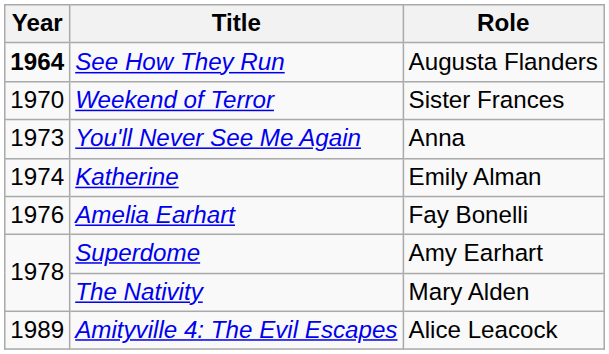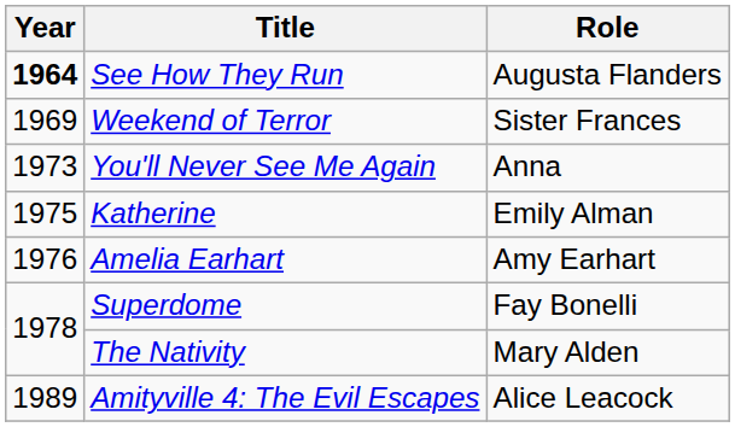 <table class="wikitable sortable">
 <tr>
 <th>Year</th>
 <th>Title</th>
 <th>Role</th>
 </tr>
 <tr>
 <td><strong>1964</strong></td>
 <td><em><a href='#'>See How They Run</a></em></td>
 <td>Augusta Flanders</td>
 </tr>
 <tr>
-<td>1970</td>
+<td>1969</td>
 <td><em><a href='#'>Weekend of Terror</a></em></td>
 <td>Sister Frances</td>
 </tr>
 <tr>
 <td>1973</td>
 <td><em><a href='#'>You'll Never See Me Again</a></em></td>
 <td>Anna</td>
 </tr>
 <tr>
-<td>1974</td>
+<td>1975</td>
 <td><em><a href='#'>Katherine</a></em></td>
 <td>Emily Alman</td>
 </tr>
 <tr>
 <td>1976</td>
 <td><em><a href='#'>Amelia Earhart</a></em></td>
-<td>Fay Bonelli</td>
+<td>Amy Earhart</td>
 </tr>
 <tr>
 <td rowspan=2>1978</td>
 <td><em><a href='#'>Superdome</a></em></td>
-<td>Amy Earhart</td>
+<td>Fay Bonelli</td>
 </tr>
 <tr>
 <td><em><a href='#'>The Nativity</a></em></td>
 <td>Mary Alden</td>
 </tr>
 <tr>
 <td>1989</td>
 <td><em><a href='#'>Amityville 4: The Evil Escapes</a></em></td>
 <td>Alice Leacock</td>
 </tr>
 </table>
